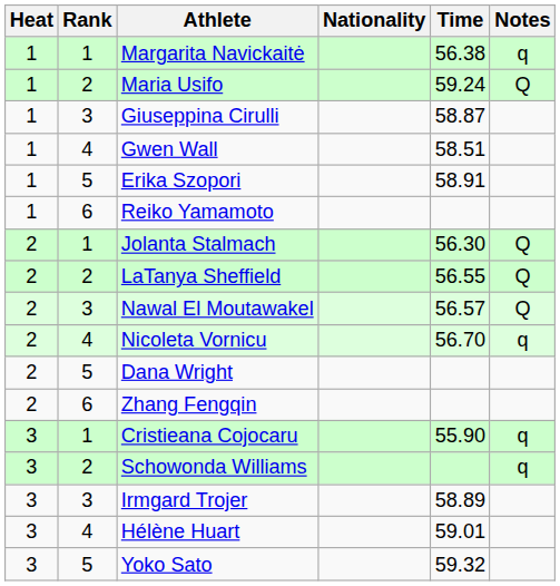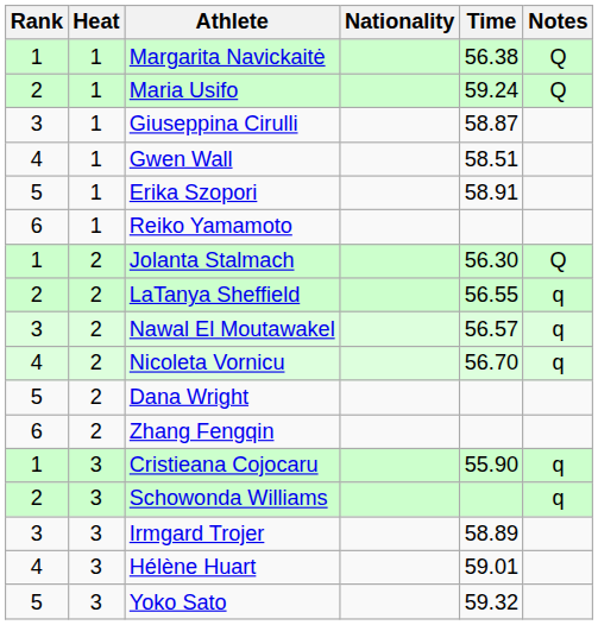 <table class="wikitable sortable" style="text-align:center">
 <tr>
+<th>Rank</th>
 <th>Heat</th>
-<th>Rank</th>
 <th>Athlete</th>
 <th>Nationality</th>
 <th>Time</th>
 <th>Notes</th>
 </tr>
 <tr bgcolor=ccffcc>
 <td>1</td>
 <td>1</td>
 <td align=left><a href='#'>Margarita Navickaitė</a></td>
 <td align=left></td>
 <td>56.38</td>
-<td>q</td>
+<td>Q</td>
 </tr>
 <tr bgcolor=ccffcc>
+<td>2</td>
 <td>1</td>
-<td>2</td>
 <td align=left><a href='#'>Maria Usifo</a></td>
 <td align=left></td>
 <td>59.24</td>
 <td>Q</td>
 </tr>
 <tr>
+<td>3</td>
 <td>1</td>
-<td>3</td>
 <td align=left><a href='#'>Giuseppina Cirulli</a></td>
 <td align=left></td>
 <td>58.87</td>
 <td></td>
 </tr>
 <tr>
+<td>4</td>
 <td>1</td>
-<td>4</td>
 <td align=left><a href='#'>Gwen Wall</a></td>
 <td align=left></td>
 <td>58.51</td>
 <td></td>
 </tr>
 <tr>
+<td>5</td>
 <td>1</td>
-<td>5</td>
 <td align=left><a href='#'>Erika Szopori</a></td>
 <td align=left></td>
 <td>58.91</td>
 <td></td>
 </tr>
 <tr>
+<td>6</td>
 <td>1</td>
-<td>6</td>
 <td align=left><a href='#'>Reiko Yamamoto</a></td>
 <td align=left></td>
 <td></td>
 <td></td>
 </tr>
 <tr bgcolor=ccffcc>
+<td>1</td>
 <td>2</td>
-<td>1</td>
 <td align=left><a href='#'>Jolanta Stalmach</a></td>
 <td align=left></td>
 <td>56.30</td>
 <td>Q</td>
 </tr>
 <tr bgcolor=ccffcc>
 <td>2</td>
 <td>2</td>
 <td align=left><a href='#'>LaTanya Sheffield</a></td>
 <td align=left></td>
 <td>56.55</td>
-<td>Q</td>
+<td>q</td>
 </tr>
 <tr bgcolor=ddffdd>
+<td>3</td>
 <td>2</td>
-<td>3</td>
 <td align=left><a href='#'>Nawal El Moutawakel</a></td>
 <td align=left></td>
 <td>56.57</td>
-<td>Q</td>
+<td>q</td>
 </tr>
 <tr bgcolor=ddffdd>
+<td>4</td>
 <td>2</td>
-<td>4</td>
 <td align=left><a href='#'>Nicoleta Vornicu</a></td>
 <td align=left></td>
 <td>56.70</td>
 <td>q</td>
 </tr>
 <tr>
+<td>5</td>
 <td>2</td>
-<td>5</td>
 <td align=left><a href='#'>Dana Wright</a></td>
 <td align=left></td>
 <td></td>
 <td></td>
 </tr>
 <tr>
+<td>6</td>
 <td>2</td>
-<td>6</td>
 <td align=left><a href='#'>Zhang Fengqin</a></td>
 <td align=left></td>
 <td></td>
 <td></td>
 </tr>
 <tr bgcolor=ccffcc>
+<td>1</td>
 <td>3</td>
-<td>1</td>
 <td align=left><a href='#'>Cristieana Cojocaru</a></td>
 <td align=left></td>
 <td>55.90</td>
 <td>q</td>
 </tr>
 <tr bgcolor=ccffcc>
+<td>2</td>
 <td>3</td>
-<td>2</td>
 <td align=left><a href='#'>Schowonda Williams</a></td>
 <td align=left></td>
 <td></td>
 <td>q</td>
 </tr>
 <tr>
 <td>3</td>
 <td>3</td>
 <td align=left><a href='#'>Irmgard Trojer</a></td>
 <td align=left></td>
 <td>58.89</td>
 <td></td>
 </tr>
 <tr>
+<td>4</td>
 <td>3</td>
-<td>4</td>
 <td align=left><a href='#'>Hélène Huart</a></td>
 <td align=left></td>
 <td>59.01</td>
 <td></td>
 </tr>
 <tr>
+<td>5</td>
 <td>3</td>
-<td>5</td>
 <td align=left><a href='#'>Yoko Sato</a></td>
 <td align=left></td>
 <td>59.32</td>
 <td></td>
 </tr>
 </table>
